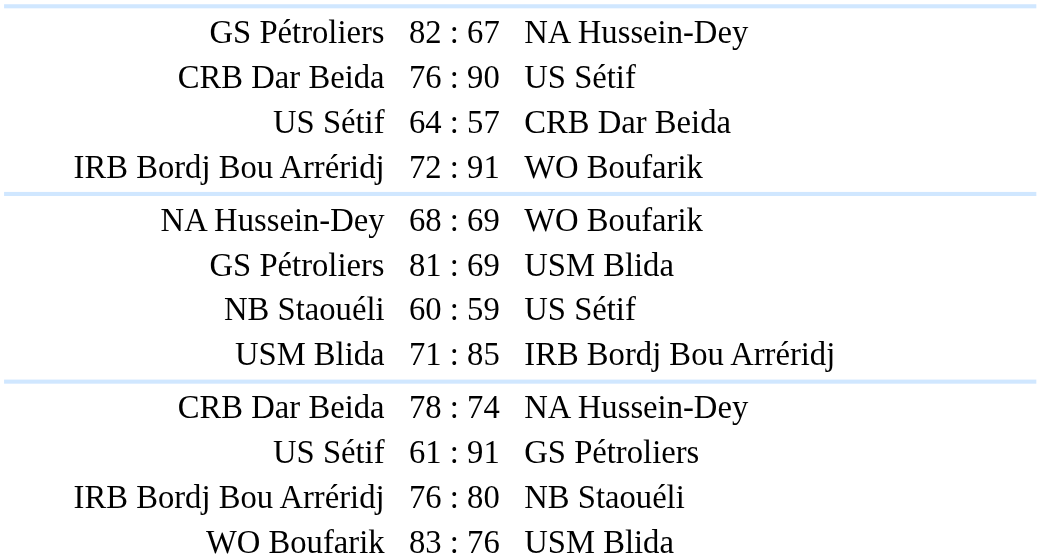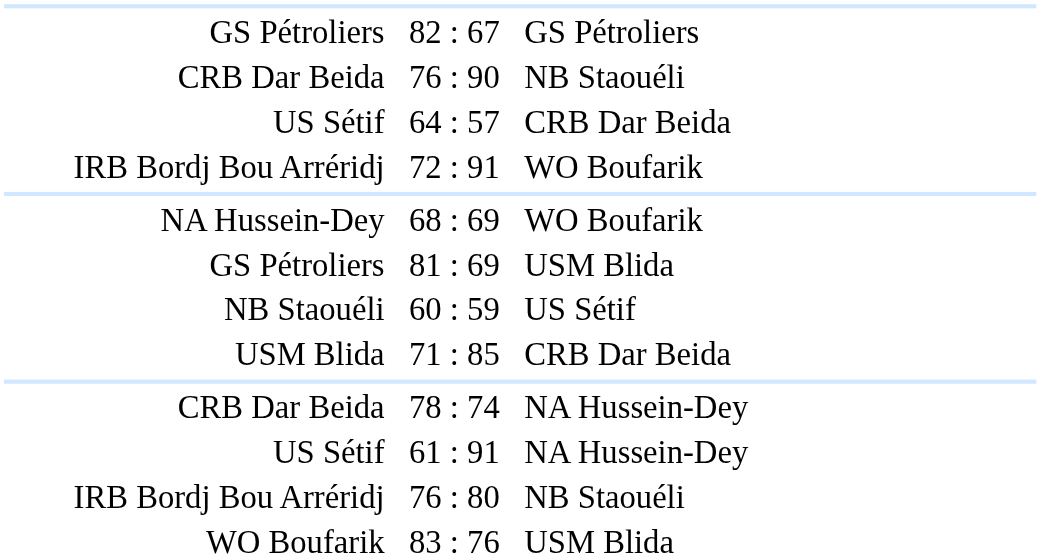 <table style="text-align:center" width=510>
 <tr>
 <th width=30%></th>
 <th width=10%></th>
 <th width=30%></th>
 <th width=10%></th>
 </tr>
 <tr align="left" bgcolor=#D0E7FF>
 <td colspan=4></td>
 </tr>
 <tr>
 <td align="right">GS Pétroliers</td>
 <td>82 : 67</td>
-<td align=left>NA Hussein-Dey</td>
+<td align=left>GS Pétroliers</td>
 </tr>
 <tr>
 <td align="right">CRB Dar Beida</td>
 <td>76 : 90</td>
-<td align=left>US Sétif</td>
+<td align=left>NB Staouéli</td>
 </tr>
 <tr>
 <td align="right">US Sétif</td>
 <td>64 : 57</td>
 <td align=left>CRB Dar Beida</td>
 </tr>
 <tr>
 <td align="right">IRB Bordj Bou Arréridj</td>
 <td>72 : 91</td>
 <td align=left>WO Boufarik</td>
 </tr>
 <tr align="left" bgcolor=#D0E7FF>
 <td colspan=4></td>
 </tr>
 <tr>
 <td align="right">NA Hussein-Dey</td>
 <td>68 : 69</td>
 <td align=left>WO Boufarik</td>
 </tr>
 <tr>
 <td align="right">GS Pétroliers</td>
 <td>81 : 69</td>
 <td align=left>USM Blida</td>
 </tr>
 <tr>
 <td align="right">NB Staouéli</td>
 <td>60 : 59</td>
 <td align=left>US Sétif</td>
 </tr>
 <tr>
 <td align="right">USM Blida</td>
 <td>71 : 85</td>
-<td align=left>IRB Bordj Bou Arréridj</td>
+<td align=left>CRB Dar Beida</td>
 </tr>
 <tr align="left" bgcolor=#D0E7FF>
 <td colspan=4></td>
 </tr>
 <tr>
 <td align="right">CRB Dar Beida</td>
 <td>78 : 74</td>
 <td align=left>NA Hussein-Dey</td>
 </tr>
 <tr>
 <td align="right">US Sétif</td>
 <td>61 : 91</td>
-<td align=left>GS Pétroliers</td>
+<td align=left>NA Hussein-Dey</td>
 </tr>
 <tr>
 <td align="right">IRB Bordj Bou Arréridj</td>
 <td>76 : 80</td>
 <td align=left>NB Staouéli</td>
 </tr>
 <tr>
 <td align="right">WO Boufarik</td>
 <td>83 : 76</td>
 <td align=left>USM Blida</td>
 </tr>
 </table>
